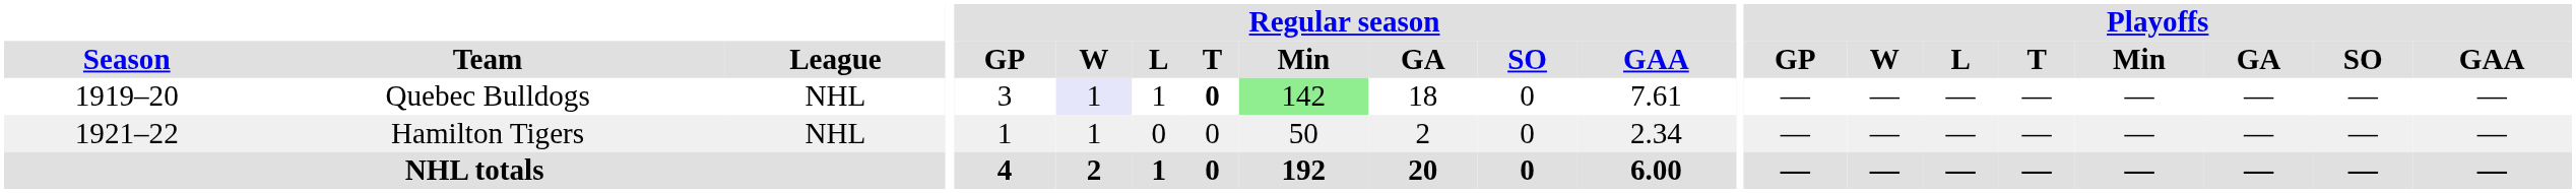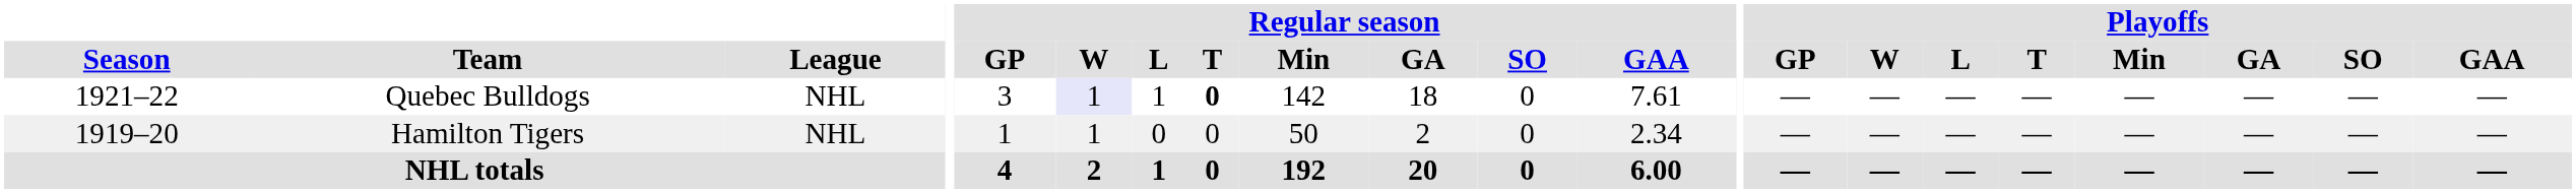 <table border="0" cellpadding="1" cellspacing="0" style="width:70%; text-align:center;">
 <tr bgcolor="#e0e0e0">
 <th colspan="3" bgcolor="#ffffff"></th>
 <th rowspan="99" bgcolor="#ffffff"></th>
 <th colspan="8" bgcolor="#e0e0e0"><a href='#'>Regular season</a></th>
 <th rowspan="99" bgcolor="#ffffff"></th>
 <th colspan="8" bgcolor="#e0e0e0"><a href='#'>Playoffs</a></th>
 </tr>
 <tr bgcolor="#e0e0e0">
 <th><a href='#'>Season</a></th>
 <th>Team</th>
 <th>League</th>
 <th>GP</th>
 <th>W</th>
 <th>L</th>
 <th>T</th>
 <th>Min</th>
 <th>GA</th>
 <th><a href='#'>SO</a></th>
 <th><a href='#'>GAA</a></th>
 <th>GP</th>
 <th>W</th>
 <th>L</th>
 <th>T</th>
 <th>Min</th>
 <th>GA</th>
 <th>SO</th>
 <th>GAA</th>
 </tr>
 <tr>
-<td>1919–20</td>
+<td>1921–22</td>
 <td>Quebec Bulldogs</td>
 <td>NHL</td>
 <td>3</td>
 <td style="background: lavender;">1</td>
 <td>1</td>
 <td><strong>0</strong></td>
-<td style="background: lightgreen;">142</td>
+<td>142</td>
 <td>18</td>
 <td>0</td>
 <td>7.61</td>
 <td>—</td>
 <td>—</td>
 <td>—</td>
 <td>—</td>
 <td>—</td>
 <td>—</td>
 <td>—</td>
 <td>—</td>
 </tr>
 <tr bgcolor="#f0f0f0">
-<td>1921–22</td>
+<td>1919–20</td>
 <td>Hamilton Tigers</td>
 <td>NHL</td>
 <td>1</td>
 <td>1</td>
 <td>0</td>
 <td>0</td>
 <td>50</td>
 <td>2</td>
 <td>0</td>
 <td>2.34</td>
 <td>—</td>
 <td>—</td>
 <td>—</td>
 <td>—</td>
 <td>—</td>
 <td>—</td>
 <td>—</td>
 <td>—</td>
 </tr>
 <tr bgcolor="#e0e0e0">
 <th colspan="3">NHL totals</th>
 <th>4</th>
 <th>2</th>
 <th>1</th>
 <th>0</th>
 <th>192</th>
 <th>20</th>
 <th>0</th>
 <th>6.00</th>
 <th>—</th>
 <th>—</th>
 <th>—</th>
 <th>—</th>
 <th>—</th>
 <th>—</th>
 <th>—</th>
 <th>—</th>
 </tr>
 </table>
